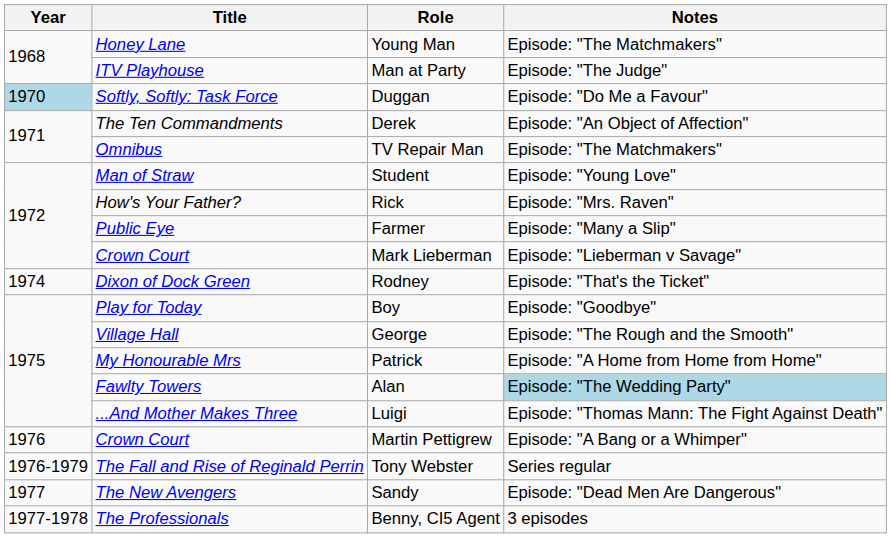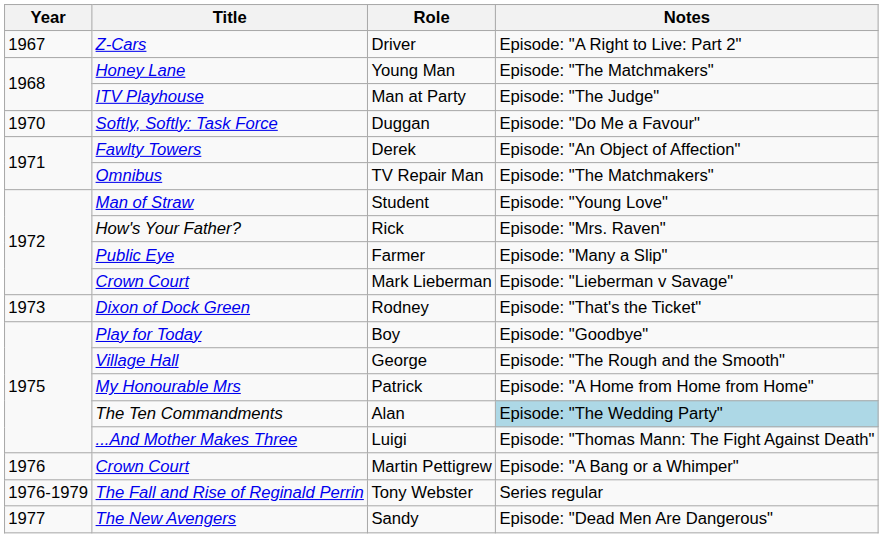 <table class="wikitable">
 <tr>
 <th>Year</th>
 <th>Title</th>
 <th>Role</th>
 <th>Notes</th>
+</tr>
+<tr>
+<td>1967</td>
+<td><em><a href='#'>Z-Cars</a></em></td>
+<td>Driver</td>
+<td>Episode: "A Right to Live: Part 2"</td>
 </tr>
 <tr>
 <td rowspan="2">1968</td>
 <td><em><a href='#'>Honey Lane</a></em></td>
 <td>Young Man</td>
 <td>Episode: "The Matchmakers"</td>
 </tr>
 <tr>
 <td><em><a href='#'>ITV Playhouse</a></em></td>
 <td>Man at Party</td>
 <td>Episode: "The Judge"</td>
 </tr>
 <tr>
-<td style="background: lightblue;">1970</td>
+<td>1970</td>
 <td><em><a href='#'>Softly, Softly: Task Force</a></em></td>
 <td>Duggan</td>
 <td>Episode: "Do Me a Favour"</td>
 </tr>
 <tr>
 <td rowspan="2">1971</td>
-<td><em>The Ten Commandments</em></td>
+<td><em><a href='#'>Fawlty Towers</a></em></td>
 <td>Derek</td>
 <td>Episode: "An Object of Affection"</td>
 </tr>
 <tr>
 <td><em><a href='#'>Omnibus</a></em></td>
 <td>TV Repair Man</td>
 <td>Episode: "The Matchmakers"</td>
 </tr>
 <tr>
 <td rowspan="4">1972</td>
 <td><em><a href='#'>Man of Straw</a></em></td>
 <td>Student</td>
 <td>Episode: "Young Love"</td>
 </tr>
 <tr>
 <td><em>How's Your Father?</em></td>
 <td>Rick</td>
 <td>Episode: "Mrs. Raven"</td>
 </tr>
 <tr>
 <td><em><a href='#'>Public Eye</a></em></td>
 <td>Farmer</td>
 <td>Episode: "Many a Slip"</td>
 </tr>
 <tr>
 <td><em><a href='#'>Crown Court</a></em></td>
 <td>Mark Lieberman</td>
 <td>Episode: "Lieberman v Savage"</td>
 </tr>
 <tr>
-<td>1974</td>
+<td>1973</td>
 <td><em><a href='#'>Dixon of Dock Green</a></em></td>
 <td>Rodney</td>
 <td>Episode: "That's the Ticket"</td>
 </tr>
 <tr>
 <td rowspan="5">1975</td>
 <td><em><a href='#'>Play for Today</a></em></td>
 <td>Boy</td>
 <td>Episode: "Goodbye"</td>
 </tr>
 <tr>
 <td><em><a href='#'>Village Hall</a></em></td>
 <td>George</td>
 <td>Episode: "The Rough and the Smooth"</td>
 </tr>
 <tr>
 <td><em><a href='#'>My Honourable Mrs</a></em></td>
 <td>Patrick</td>
 <td>Episode: "A Home from Home from Home"</td>
 </tr>
 <tr>
-<td><em><a href='#'>Fawlty Towers</a></em></td>
+<td><em>The Ten Commandments</em></td>
 <td>Alan</td>
 <td style="background: lightblue;">Episode: "The Wedding Party"</td>
 </tr>
 <tr>
 <td><em><a href='#'>...And Mother Makes Three</a></em></td>
 <td>Luigi</td>
 <td>Episode: "Thomas Mann: The Fight Against Death"</td>
 </tr>
 <tr>
 <td>1976</td>
 <td><em><a href='#'>Crown Court</a></em></td>
 <td>Martin Pettigrew</td>
 <td>Episode: "A Bang or a Whimper"</td>
 </tr>
 <tr>
 <td>1976-1979</td>
 <td><em><a href='#'>The Fall and Rise of Reginald Perrin</a></em></td>
 <td>Tony Webster</td>
 <td>Series regular</td>
 </tr>
 <tr>
 <td>1977</td>
 <td><em><a href='#'>The New Avengers</a></em></td>
 <td>Sandy</td>
 <td>Episode: "Dead Men Are Dangerous"</td>
 </tr>
-<tr>
-<td>1977-1978</td>
-<td><em><a href='#'>The Professionals</a></em></td>
-<td>Benny, CI5 Agent</td>
-<td>3 episodes</td>
-</tr>
 </table>
